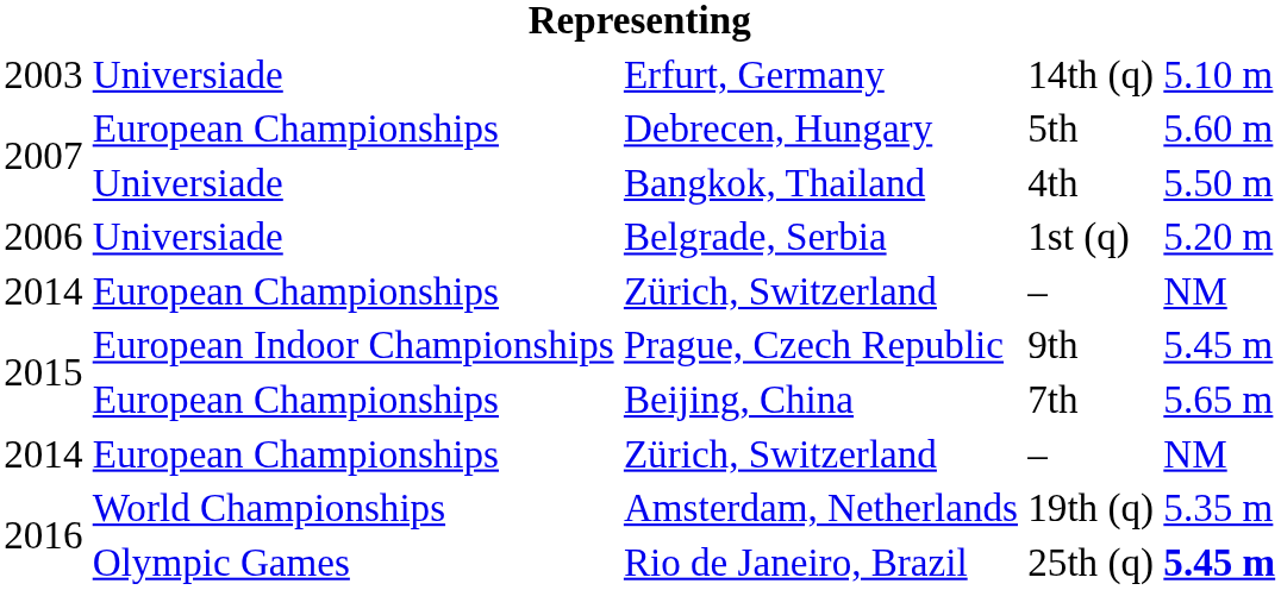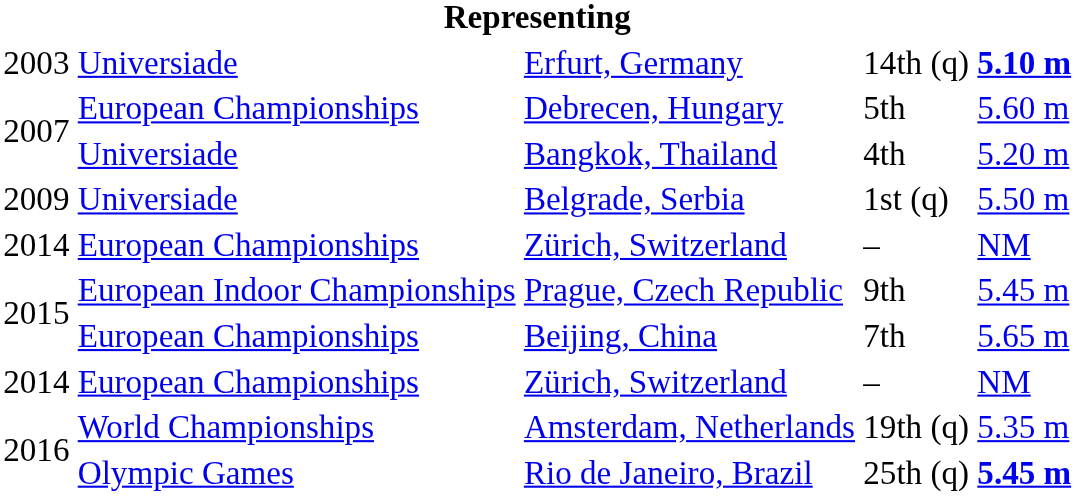 <table>
 <tr>
 <th colspan="6">Representing </th>
 </tr>
 <tr>
 <td>2003</td>
 <td><a href='#'>Universiade</a></td>
 <td><a href='#'>Erfurt, Germany</a></td>
 <td>14th (q)</td>
-<td><a href='#'>5.10 m</a></td>
+<td><strong><a href='#'>5.10 m</a></strong></td>
 </tr>
 <tr>
 <td rowspan=2>2007</td>
 <td><a href='#'>European Championships</a></td>
 <td><a href='#'>Debrecen, Hungary</a></td>
 <td>5th</td>
 <td><a href='#'>5.60 m</a></td>
 </tr>
 <tr>
 <td><a href='#'>Universiade</a></td>
 <td><a href='#'>Bangkok, Thailand</a></td>
 <td>4th</td>
-<td><a href='#'>5.50 m</a></td>
+<td><a href='#'>5.20 m</a></td>
 </tr>
 <tr>
-<td>2006</td>
+<td>2009</td>
 <td><a href='#'>Universiade</a></td>
 <td><a href='#'>Belgrade, Serbia</a></td>
 <td>1st (q)</td>
-<td><a href='#'>5.20 m</a></td>
+<td><a href='#'>5.50 m</a></td>
 </tr>
 <tr>
 <td>2014</td>
 <td><a href='#'>European Championships</a></td>
 <td><a href='#'>Zürich, Switzerland</a></td>
 <td>–</td>
 <td><a href='#'>NM</a></td>
 </tr>
 <tr>
 <td rowspan=2>2015</td>
 <td><a href='#'>European Indoor Championships</a></td>
 <td><a href='#'>Prague, Czech Republic</a></td>
 <td>9th</td>
 <td><a href='#'>5.45 m</a></td>
 </tr>
 <tr>
 <td><a href='#'>European Championships</a></td>
 <td><a href='#'>Beijing, China</a></td>
 <td>7th</td>
 <td><a href='#'>5.65 m</a></td>
 </tr>
 <tr>
 <td>2014</td>
 <td><a href='#'>European Championships</a></td>
 <td><a href='#'>Zürich, Switzerland</a></td>
 <td>–</td>
 <td><a href='#'>NM</a></td>
 </tr>
 <tr>
 <td rowspan=2>2016</td>
 <td><a href='#'>World Championships</a></td>
 <td><a href='#'>Amsterdam, Netherlands</a></td>
 <td>19th (q)</td>
 <td><a href='#'>5.35 m</a></td>
 </tr>
 <tr>
 <td><a href='#'>Olympic Games</a></td>
 <td><a href='#'>Rio de Janeiro, Brazil</a></td>
 <td>25th (q)</td>
 <td><strong><a href='#'>5.45 m</a></strong></td>
 </tr>
 </table>
